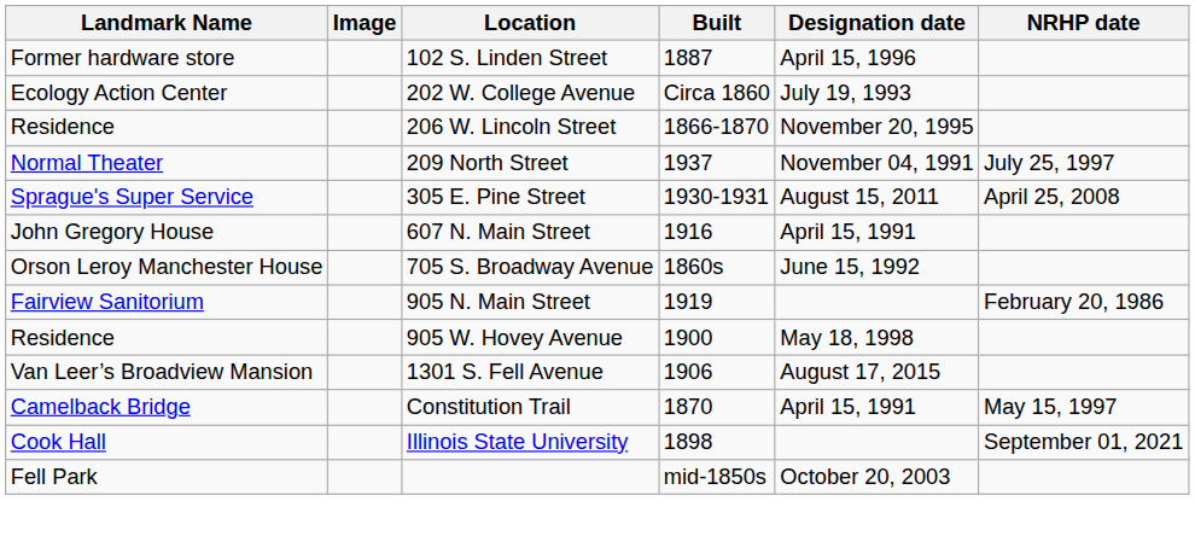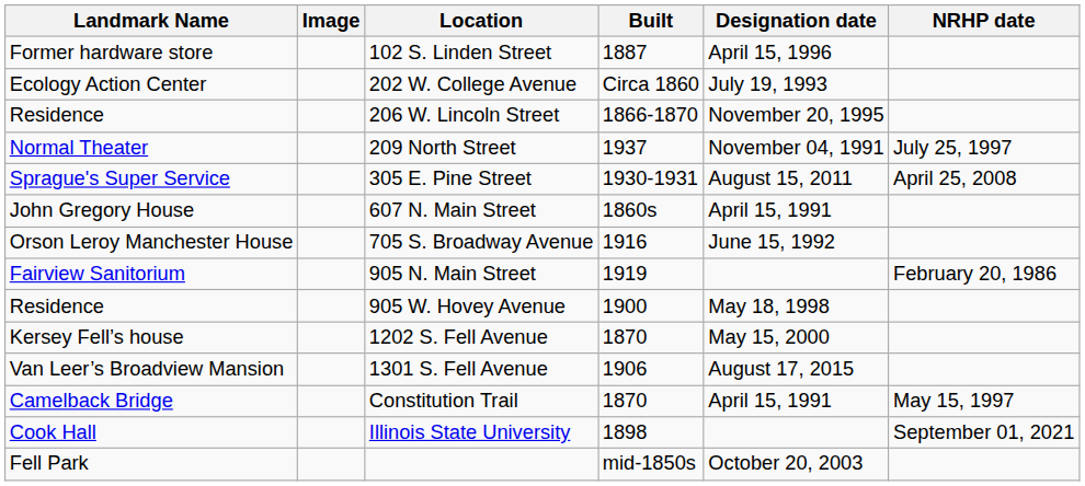 <table class="wikitable sortable">
 <tr>
 <th>Landmark Name</th>
 <th>Image</th>
 <th>Location</th>
 <th>Built</th>
 <th>Designation date</th>
 <th>NRHP date</th>
 </tr>
 <tr>
 <td>Former hardware store</td>
 <td></td>
 <td>102 S. Linden Street</td>
 <td>1887</td>
 <td>April 15, 1996</td>
 <td></td>
 </tr>
 <tr>
 <td>Ecology Action Center</td>
 <td></td>
 <td>202 W. College Avenue</td>
 <td>Circa 1860</td>
 <td>July 19, 1993</td>
 <td></td>
 </tr>
 <tr>
 <td>Residence</td>
 <td></td>
 <td>206 W. Lincoln Street</td>
 <td>1866-1870</td>
 <td>November 20, 1995</td>
 <td></td>
 </tr>
 <tr>
 <td><a href='#'>Normal Theater</a></td>
 <td></td>
 <td>209 North Street</td>
 <td>1937</td>
 <td>November 04, 1991</td>
 <td>July 25, 1997</td>
 </tr>
 <tr>
 <td><a href='#'>Sprague's Super Service</a></td>
 <td></td>
 <td>305 E. Pine Street</td>
 <td>1930-1931</td>
 <td>August 15, 2011</td>
 <td>April 25, 2008</td>
 </tr>
 <tr>
 <td>John Gregory House</td>
 <td></td>
 <td>607 N. Main Street</td>
-<td>1916</td>
+<td>1860s</td>
 <td>April 15, 1991</td>
 <td></td>
 </tr>
 <tr>
 <td>Orson Leroy Manchester House</td>
 <td></td>
 <td>705 S. Broadway Avenue</td>
-<td>1860s</td>
+<td>1916</td>
 <td>June 15, 1992</td>
 <td></td>
 </tr>
 <tr>
 <td><a href='#'>Fairview Sanitorium</a></td>
 <td></td>
 <td>905 N. Main Street</td>
 <td>1919</td>
 <td></td>
 <td>February 20, 1986</td>
 </tr>
 <tr>
 <td>Residence</td>
 <td></td>
 <td>905 W. Hovey Avenue</td>
 <td>1900</td>
 <td>May 18, 1998</td>
+<td></td>
+</tr>
+<tr>
+<td>Kersey Fell’s house</td>
+<td></td>
+<td>1202 S. Fell Avenue</td>
+<td>1870</td>
+<td>May 15, 2000</td>
 <td></td>
 </tr>
 <tr>
 <td>Van Leer’s Broadview Mansion</td>
 <td></td>
 <td>1301 S. Fell Avenue</td>
 <td>1906</td>
 <td>August 17, 2015</td>
 <td></td>
 </tr>
 <tr>
 <td><a href='#'>Camelback Bridge</a></td>
 <td></td>
 <td>Constitution Trail</td>
 <td>1870</td>
 <td>April 15, 1991</td>
 <td>May 15, 1997</td>
 </tr>
 <tr>
 <td><a href='#'>Cook Hall</a></td>
 <td></td>
 <td><a href='#'>Illinois State University</a></td>
 <td>1898</td>
 <td></td>
 <td>September 01, 2021</td>
 </tr>
 <tr>
 <td>Fell Park</td>
 <td></td>
 <td></td>
 <td>mid-1850s</td>
 <td>October 20, 2003</td>
 <td></td>
 </tr>
 </table>
